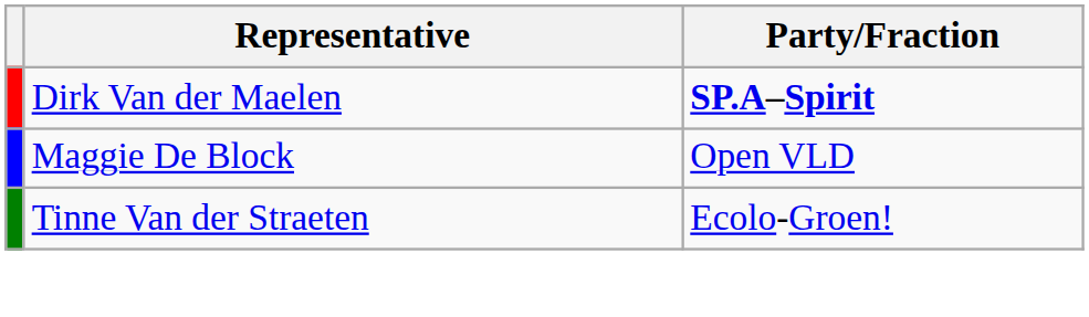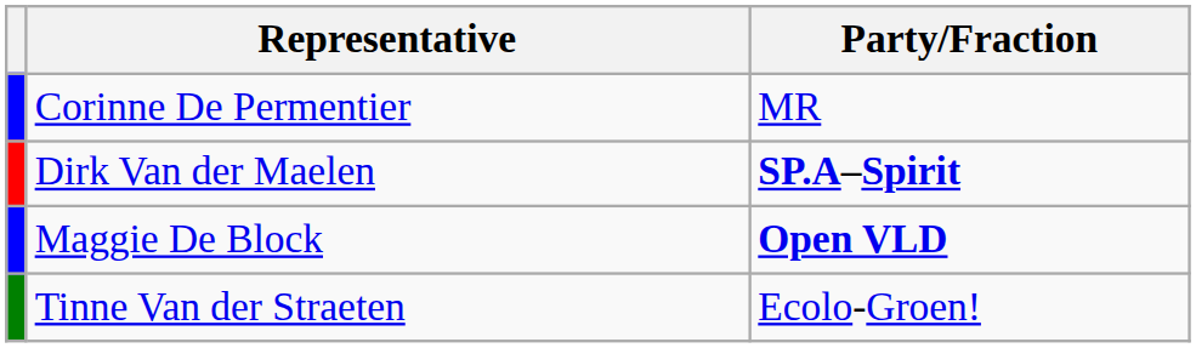 <table class="sortable wikitable" style="text-align:left; font-size:90%">
 <tr>
 <th></th>
 <th width="250">Representative</th>
 <th width="150">Party/Fraction</th>
+</tr>
+<tr>
+<td bgcolor="blue"></td>
+<td><a href='#'>Corinne De Permentier</a></td>
+<td><a href='#'>MR</a></td>
 </tr>
 <tr>
 <td bgcolor="red"></td>
 <td><a href='#'>Dirk Van der Maelen</a></td>
 <td><strong><a href='#'>SP.A</a>–<a href='#'>Spirit</a></strong></td>
 </tr>
 <tr>
 <td bgcolor="blue"></td>
 <td><a href='#'>Maggie De Block</a></td>
-<td><a href='#'>Open VLD</a></td>
+<td><strong><a href='#'>Open VLD</a></strong></td>
 </tr>
 <tr>
 <td bgcolor="green"></td>
 <td><a href='#'>Tinne Van der Straeten</a></td>
 <td><a href='#'>Ecolo</a>-<a href='#'>Groen!</a></td>
 </tr>
 </table>
